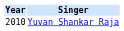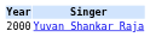 <table cellspacing="1" cellpadding="1" border="0">
 <tr bgcolor="#d1e4fd">
 <th>Year</th>
 <th>Singer</th>
 </tr>
 <tr>
-<td>2010</td>
+<td>2000</td>
 <td><a href='#'>Yuvan Shankar Raja</a></td>
 </tr>
 </table>
